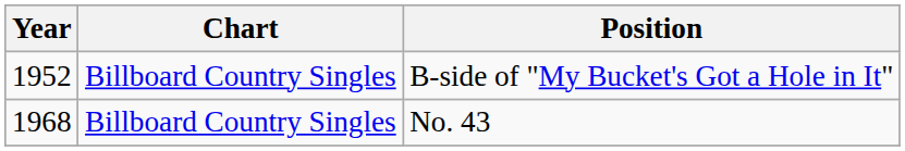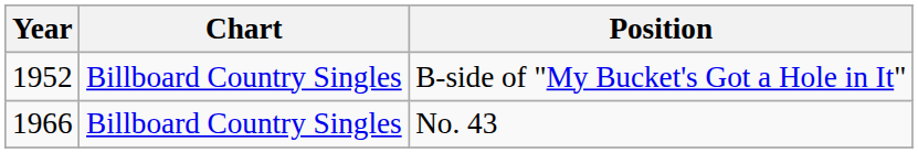 <table class="wikitable">
 <tr>
 <th>Year</th>
 <th>Chart</th>
 <th>Position</th>
 </tr>
 <tr>
 <td>1952</td>
 <td><a href='#'>Billboard Country Singles</a></td>
 <td>B-side of "<a href='#'>My Bucket's Got a Hole in It</a>"</td>
 </tr>
 <tr>
-<td>1968</td>
+<td>1966</td>
 <td><a href='#'>Billboard Country Singles</a></td>
 <td>No. 43</td>
 </tr>
 </table>
